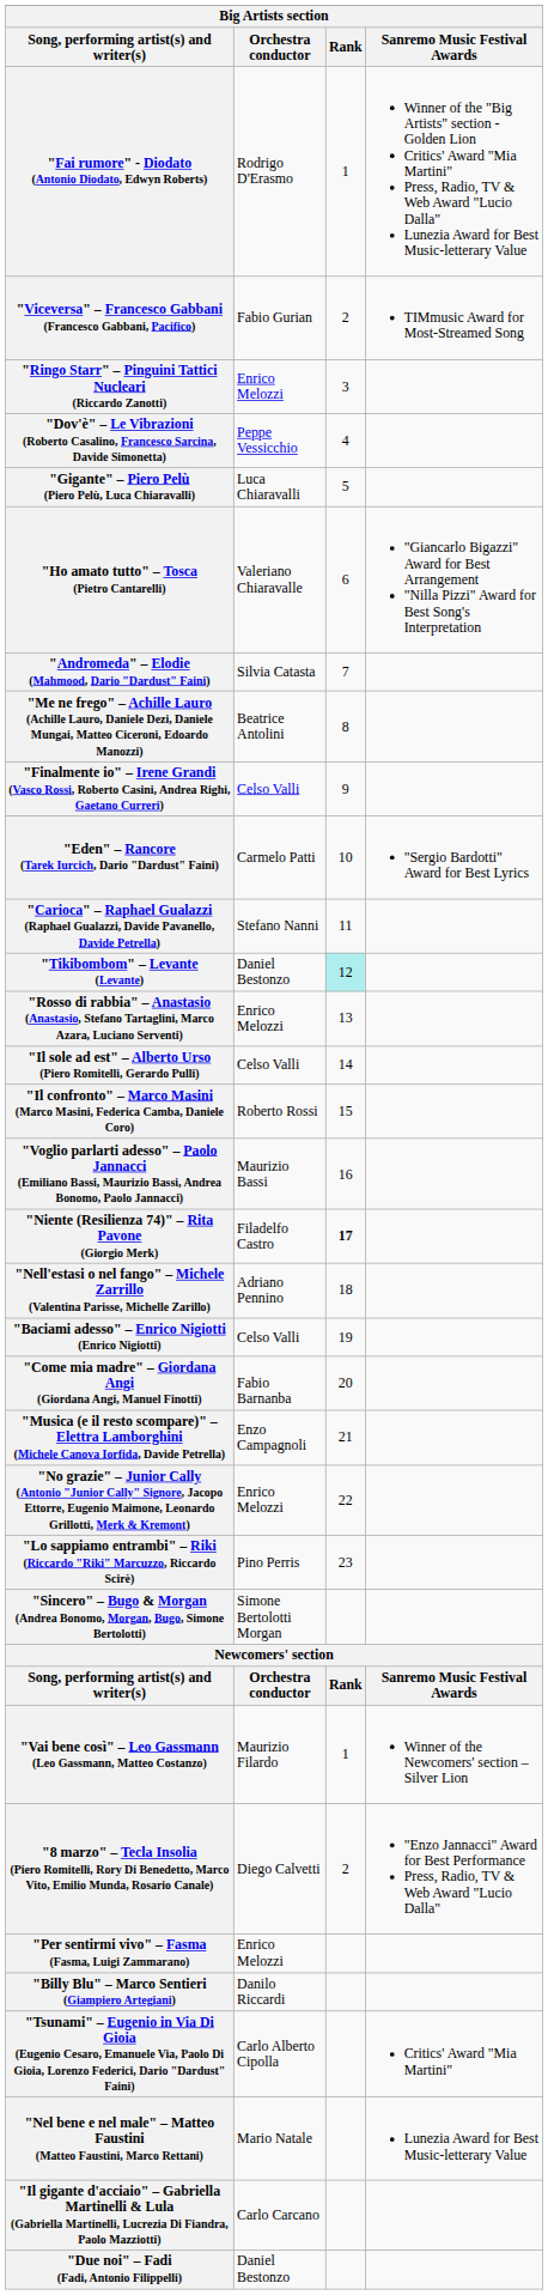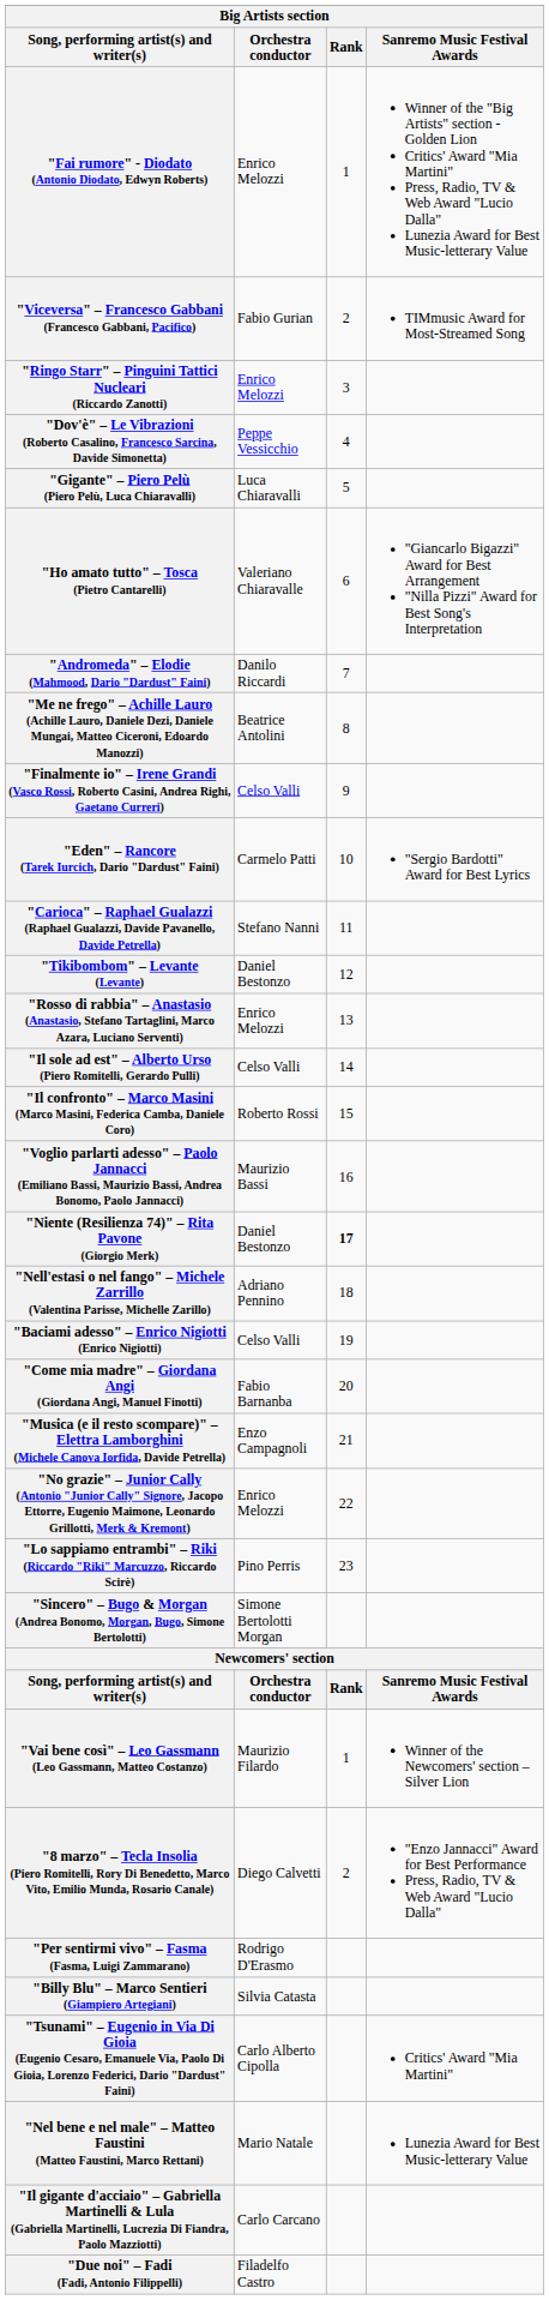 <table class="plainrowheaders wikitable">
 <tr>
 </tr>
 <tr>
 <th colspan="4">Big Artists section</th>
 </tr>
 <tr>
 <th>Song, performing artist(s) and writer(s)</th>
 <th>Orchestra conductor</th>
 <th>Rank</th>
 <th>Sanremo Music Festival Awards</th>
 </tr>
 <tr>
 <th scope="row">"<a href='#'>Fai rumore</a>" - <a href='#'>Diodato</a><br><small>(<a href='#'>Antonio Diodato</a>, Edwyn Roberts)</small></th>
-<td>Rodrigo D'Erasmo</td>
+<td>Enrico Melozzi</td>
 <td style="text-align:center;">1</td>
 <td><br><ul><li>Winner of the "Big Artists" section - Golden Lion</li><li>Critics' Award "Mia Martini"</li><li>Press, Radio, TV & Web Award "Lucio Dalla"</li><li>Lunezia Award for Best Music-letterary Value</li></ul></td>
 </tr>
 <tr>
 <th scope="row">"<a href='#'>Viceversa</a>" – <a href='#'>Francesco Gabbani</a><br><small>(Francesco Gabbani, <a href='#'>Pacifico</a>)</small></th>
 <td>Fabio Gurian</td>
 <td style="text-align:center;">2</td>
 <td><br><ul><li>TIMmusic Award for Most-Streamed Song</li></ul></td>
 </tr>
 <tr>
 <th scope="row">"<a href='#'>Ringo Starr</a>" – <a href='#'>Pinguini Tattici Nucleari</a><br><small>(Riccardo Zanotti)</small></th>
 <td><a href='#'>Enrico Melozzi</a></td>
 <td style="text-align:center;">3</td>
 <td></td>
 </tr>
 <tr>
 <th scope="row">"Dov'è" – <a href='#'>Le Vibrazioni</a><br><small>(Roberto Casalino, <a href='#'>Francesco Sarcina</a>, Davide Simonetta)</small></th>
 <td><a href='#'>Peppe Vessicchio</a></td>
 <td style="text-align:center;">4</td>
 <td></td>
 </tr>
 <tr>
 <th scope="row">"Gigante" – <a href='#'>Piero Pelù</a><br><small>(Piero Pelù, Luca Chiaravalli)</small></th>
 <td>Luca Chiaravalli</td>
 <td style="text-align:center;">5</td>
 <td></td>
 </tr>
 <tr>
 <th scope="row">"Ho amato tutto" – <a href='#'>Tosca</a><br><small>(Pietro Cantarelli)</small></th>
 <td>Valeriano Chiaravalle</td>
 <td style="text-align:center;">6</td>
 <td><br><ul><li>"Giancarlo Bigazzi" Award for Best Arrangement</li><li>"Nilla Pizzi" Award for Best Song's Interpretation</li></ul></td>
 </tr>
 <tr>
 <th scope="row">"<a href='#'>Andromeda</a>" – <a href='#'>Elodie</a><br><small>(<a href='#'>Mahmood</a>, <a href='#'>Dario "Dardust" Faini</a>)</small></th>
-<td>Silvia Catasta</td>
+<td>Danilo Riccardi</td>
 <td style="text-align:center;">7</td>
 <td></td>
 </tr>
 <tr>
 <th scope="row">"Me ne frego" – <a href='#'>Achille Lauro</a><br><small>(Achille Lauro, Daniele Dezi, Daniele Mungai, Matteo Ciceroni, Edoardo Manozzi)</small></th>
 <td>Beatrice Antolini</td>
 <td style="text-align:center;">8</td>
 <td></td>
 </tr>
 <tr>
 <th scope="row">"Finalmente io" – <a href='#'>Irene Grandi</a><br><small>(<a href='#'>Vasco Rossi</a>, Roberto Casini, Andrea Righi, <a href='#'>Gaetano Curreri</a>)</small></th>
 <td><a href='#'>Celso Valli</a></td>
 <td style="text-align:center;">9</td>
 <td></td>
 </tr>
 <tr>
 <th scope="row">"Eden" – <a href='#'>Rancore</a><br><small>(<a href='#'>Tarek Iurcich</a>, Dario "Dardust" Faini)</small></th>
 <td>Carmelo Patti</td>
 <td style="text-align:center;">10</td>
 <td><br><ul><li>"Sergio Bardotti" Award for Best Lyrics</li></ul></td>
 </tr>
 <tr>
 <th scope="row">"<a href='#'>Carioca</a>" – <a href='#'>Raphael Gualazzi</a><br><small>(Raphael Gualazzi, Davide Pavanello, <a href='#'>Davide Petrella</a>)</small></th>
 <td>Stefano Nanni</td>
 <td style="text-align:center;">11</td>
 <td></td>
 </tr>
 <tr>
 <th scope="row">"<a href='#'>Tikibombom</a>" – <a href='#'>Levante</a><br><small>(<a href='#'>Levante</a>)</small></th>
 <td>Daniel Bestonzo</td>
-<td style="background: paleturquoise; text-align:center;">12</td>
+<td style="text-align:center;">12</td>
 <td></td>
 </tr>
 <tr>
 <th scope="row">"Rosso di rabbia" – <a href='#'>Anastasio</a><br><small>(<a href='#'>Anastasio</a>, Stefano Tartaglini, Marco Azara, Luciano Serventi)</small></th>
 <td>Enrico Melozzi</td>
 <td style="text-align:center;">13</td>
 <td></td>
 </tr>
 <tr>
 <th scope="row">"Il sole ad est" – <a href='#'>Alberto Urso</a><br><small>(Piero Romitelli, Gerardo Pulli)</small></th>
 <td>Celso Valli</td>
 <td style="text-align:center;">14</td>
 <td></td>
 </tr>
 <tr>
 <th scope="row">"Il confronto" – <a href='#'>Marco Masini</a><br><small>(Marco Masini, Federica Camba, Daniele Coro)</small></th>
 <td>Roberto Rossi</td>
 <td style="text-align:center;">15</td>
 <td></td>
 </tr>
 <tr>
 <th scope="row">"Voglio parlarti adesso" – <a href='#'>Paolo Jannacci</a><br><small>(Emiliano Bassi, Maurizio Bassi, Andrea Bonomo, Paolo Jannacci)</small></th>
 <td>Maurizio Bassi</td>
 <td style="text-align:center;">16</td>
 <td></td>
 </tr>
 <tr>
 <th scope="row">"Niente (Resilienza 74)" – <a href='#'>Rita Pavone</a><br><small>(Giorgio Merk)</small></th>
-<td>Filadelfo Castro</td>
+<td>Daniel Bestonzo</td>
 <td style="text-align:center;"><strong>17</strong></td>
 <td></td>
 </tr>
 <tr>
 <th scope="row">"Nell'estasi o nel fango" – <a href='#'>Michele Zarrillo</a><br><small>(Valentina Parisse, Michelle Zarillo)</small></th>
 <td>Adriano Pennino</td>
 <td style="text-align:center;">18</td>
 <td></td>
 </tr>
 <tr>
 <th scope="row">"Baciami adesso" – <a href='#'>Enrico Nigiotti</a><br><small>(Enrico Nigiotti)</small></th>
 <td>Celso Valli</td>
 <td style="text-align:center;">19</td>
 <td></td>
 </tr>
 <tr>
 <th scope="row">"Come mia madre" – <a href='#'>Giordana Angi</a><br><small>(Giordana Angi, Manuel Finotti)</small></th>
 <td><br>Fabio Barnanba</td>
 <td style="text-align:center;">20</td>
 <td></td>
 </tr>
 <tr>
 <th scope="row">"Musica (e il resto scompare)" – <a href='#'>Elettra Lamborghini</a><br><small>(<a href='#'>Michele Canova Iorfida</a>, Davide Petrella)</small></th>
 <td>Enzo Campagnoli</td>
 <td style="text-align:center;">21</td>
 <td></td>
 </tr>
 <tr>
 <th scope="row">"No grazie" – <a href='#'>Junior Cally</a><br><small>(<a href='#'>Antonio "Junior Cally" Signore</a>, Jacopo Ettorre, Eugenio Maimone, Leonardo Grillotti, <a href='#'>Merk & Kremont</a>)</small></th>
 <td>Enrico Melozzi</td>
 <td style="text-align:center;">22</td>
 <td></td>
 </tr>
 <tr>
 <th scope="row">"Lo sappiamo entrambi" – <a href='#'>Riki</a><br><small>(<a href='#'>Riccardo "Riki" Marcuzzo</a>, Riccardo Scirè)</small></th>
 <td>Pino Perris</td>
 <td style="text-align:center;">23</td>
 <td></td>
 </tr>
 <tr>
 <th scope="row">"Sincero" – <a href='#'>Bugo</a> & <a href='#'>Morgan</a><br><small>(Andrea Bonomo, <a href='#'>Morgan</a>, <a href='#'>Bugo</a>, Simone Bertolotti)</small></th>
 <td>Simone Bertolotti<br>Morgan</td>
 <td></td>
 <td></td>
 </tr>
 <tr>
 <th colspan="4">Newcomers' section</th>
 </tr>
 <tr>
 <th>Song, performing artist(s) and writer(s)</th>
 <th>Orchestra conductor</th>
 <th>Rank</th>
 <th>Sanremo Music Festival Awards</th>
 </tr>
 <tr>
 <th scope="row">"Vai bene così" – <a href='#'>Leo Gassmann</a><br><small>(Leo Gassmann, Matteo Costanzo)</small></th>
 <td>Maurizio Filardo</td>
 <td style="text-align:center;">1</td>
 <td><br><ul><li>Winner of the Newcomers' section – Silver Lion</li></ul></td>
 </tr>
 <tr>
 <th scope="row">"8 marzo" – <a href='#'>Tecla Insolia</a><br><small>(Piero Romitelli, Rory Di Benedetto, Marco Vito, Emilio Munda, Rosario Canale)</small></th>
 <td>Diego Calvetti</td>
 <td style="text-align:center;">2</td>
 <td><br><ul><li>"Enzo Jannacci" Award for Best Performance</li><li>Press, Radio, TV & Web Award "Lucio Dalla"</li></ul></td>
 </tr>
 <tr>
 <th scope="row">"Per sentirmi vivo" – <a href='#'>Fasma</a><br><small>(Fasma, Luigi Zammarano)</small></th>
-<td>Enrico Melozzi</td>
+<td>Rodrigo D'Erasmo</td>
 <td></td>
 <td></td>
 </tr>
 <tr>
 <th scope="row">"Billy Blu" – Marco Sentieri<br><small>(<a href='#'>Giampiero Artegiani</a>)</small></th>
-<td>Danilo Riccardi</td>
+<td>Silvia Catasta</td>
 <td></td>
 <td></td>
 </tr>
 <tr>
 <th scope="row">"Tsunami" – <a href='#'>Eugenio in Via Di Gioia</a><br><small>(Eugenio Cesaro, Emanuele Via, Paolo Di Gioia, Lorenzo Federici, Dario "Dardust" Faini)</small></th>
 <td>Carlo Alberto Cipolla</td>
 <td></td>
 <td><br><ul><li>Critics' Award "Mia Martini"</li></ul></td>
 </tr>
 <tr>
 <th scope="row">"Nel bene e nel male" – Matteo Faustini<br><small>(Matteo Faustini, Marco Rettani)</small></th>
 <td>Mario Natale</td>
 <td></td>
 <td><br><ul><li>Lunezia Award for Best Music-letterary Value</li></ul></td>
 </tr>
 <tr>
 <th scope="row">"Il gigante d'acciaio" – Gabriella Martinelli & Lula<br><small>(Gabriella Martinelli, Lucrezia Di Fiandra, Paolo Mazziotti)</small></th>
 <td>Carlo Carcano</td>
 <td></td>
 <td></td>
 </tr>
 <tr>
 <th scope="row">"Due noi" – Fadi<br><small>(Fadi, Antonio Filippelli)</small></th>
-<td>Daniel Bestonzo</td>
+<td>Filadelfo Castro</td>
 <td></td>
 <td></td>
 </tr>
 </table>
